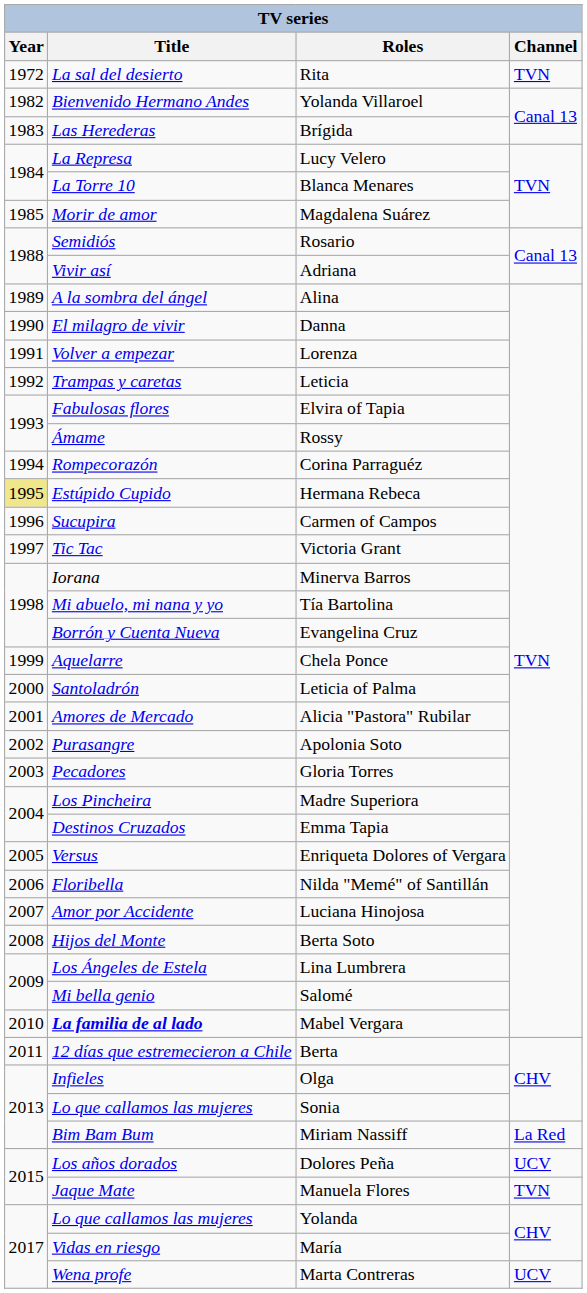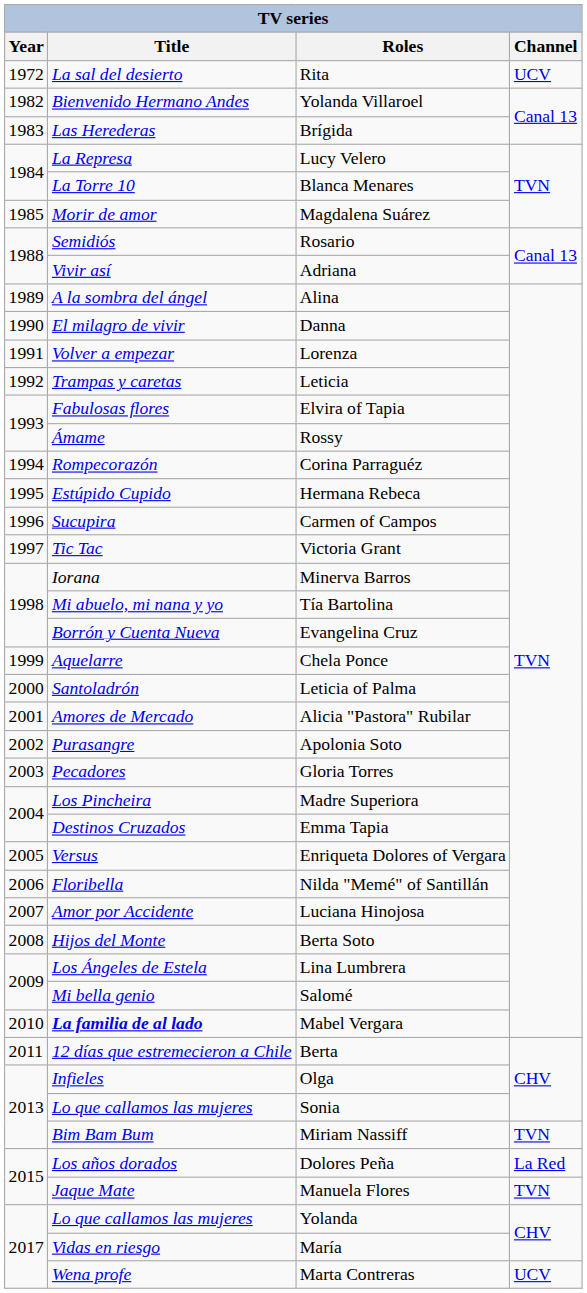 <table class="wikitable">
 <tr style="background:#ccc; text-align:center;">
 <th colspan="4" style="background: LightSteelBlue;">TV series</th>
 </tr>
 <tr style="background:#ccc; text-align:center;">
 <th>Year</th>
 <th>Title</th>
 <th>Roles</th>
 <th>Channel</th>
 </tr>
 <tr>
 <td>1972</td>
 <td><em><a href='#'>La sal del desierto</a></em></td>
 <td>Rita</td>
-<td><a href='#'>TVN</a></td>
+<td><a href='#'>UCV</a></td>
 </tr>
 <tr>
 <td>1982</td>
 <td><em><a href='#'>Bienvenido Hermano Andes</a></em></td>
 <td>Yolanda Villaroel</td>
 <td rowspan="2"><a href='#'>Canal 13</a></td>
 </tr>
 <tr>
 <td>1983</td>
 <td><em><a href='#'>Las Herederas</a></em></td>
 <td>Brígida</td>
 </tr>
 <tr>
 <td rowspan="2">1984</td>
 <td><em><a href='#'>La Represa</a></em></td>
 <td>Lucy Velero</td>
 <td rowspan="3"><a href='#'>TVN</a></td>
 </tr>
 <tr>
 <td><em><a href='#'>La Torre 10</a></em></td>
 <td>Blanca Menares</td>
 </tr>
 <tr>
 <td>1985</td>
 <td><em><a href='#'>Morir de amor</a></em></td>
 <td>Magdalena Suárez</td>
 </tr>
 <tr>
 <td rowspan="2">1988</td>
 <td><em><a href='#'>Semidiós</a></em></td>
 <td>Rosario</td>
 <td rowspan="2"><a href='#'>Canal 13</a></td>
 </tr>
 <tr>
 <td><em><a href='#'>Vivir así</a></em></td>
 <td>Adriana</td>
 </tr>
 <tr>
 <td>1989</td>
 <td><em><a href='#'>A la sombra del ángel</a></em></td>
 <td>Alina</td>
 <td rowspan="27"><a href='#'>TVN</a></td>
 </tr>
 <tr>
 <td>1990</td>
 <td><em><a href='#'>El milagro de vivir</a></em></td>
 <td>Danna</td>
 </tr>
 <tr>
 <td>1991</td>
 <td><em><a href='#'>Volver a empezar</a></em></td>
 <td>Lorenza</td>
 </tr>
 <tr>
 <td>1992</td>
 <td><em><a href='#'>Trampas y caretas</a></em></td>
 <td>Leticia</td>
 </tr>
 <tr>
 <td rowspan="2">1993</td>
 <td><em><a href='#'>Fabulosas flores</a></em></td>
 <td>Elvira of Tapia</td>
 </tr>
 <tr>
 <td><em><a href='#'>Ámame</a></em></td>
 <td>Rossy</td>
 </tr>
 <tr>
 <td>1994</td>
 <td><em><a href='#'>Rompecorazón</a></em></td>
 <td>Corina Parraguéz</td>
 </tr>
 <tr>
-<td style="background: khaki;">1995</td>
+<td>1995</td>
 <td><em><a href='#'>Estúpido Cupido</a></em></td>
 <td>Hermana Rebeca</td>
 </tr>
 <tr>
 <td>1996</td>
 <td><em><a href='#'>Sucupira</a></em></td>
 <td>Carmen of Campos</td>
 </tr>
 <tr>
 <td>1997</td>
 <td><em><a href='#'>Tic Tac</a></em></td>
 <td>Victoria Grant</td>
 </tr>
 <tr>
 <td rowspan="3">1998</td>
 <td><em>Iorana</em></td>
 <td>Minerva Barros</td>
 </tr>
 <tr>
 <td><em><a href='#'>Mi abuelo, mi nana y yo</a></em></td>
 <td>Tía Bartolina</td>
 </tr>
 <tr>
 <td><em><a href='#'>Borrón y Cuenta Nueva</a></em></td>
 <td>Evangelina Cruz</td>
 </tr>
 <tr>
 <td>1999</td>
 <td><em><a href='#'>Aquelarre</a></em></td>
 <td>Chela Ponce</td>
 </tr>
 <tr>
 <td>2000</td>
 <td><em><a href='#'>Santoladrón</a></em></td>
 <td>Leticia of Palma</td>
 </tr>
 <tr>
 <td>2001</td>
 <td><em><a href='#'>Amores de Mercado</a></em></td>
 <td>Alicia "Pastora" Rubilar</td>
 </tr>
 <tr>
 <td>2002</td>
 <td><em><a href='#'>Purasangre</a></em></td>
 <td>Apolonia Soto</td>
 </tr>
 <tr>
 <td>2003</td>
 <td><em><a href='#'>Pecadores</a></em></td>
 <td>Gloria Torres</td>
 </tr>
 <tr>
 <td rowspan="2">2004</td>
 <td><em><a href='#'>Los Pincheira</a></em></td>
 <td>Madre Superiora</td>
 </tr>
 <tr>
 <td><em><a href='#'>Destinos Cruzados</a></em></td>
 <td>Emma Tapia</td>
 </tr>
 <tr>
 <td>2005</td>
 <td><em><a href='#'>Versus</a></em></td>
 <td>Enriqueta Dolores of Vergara</td>
 </tr>
 <tr>
 <td>2006</td>
 <td><em><a href='#'>Floribella</a></em></td>
 <td>Nilda "Memé" of Santillán</td>
 </tr>
 <tr>
 <td>2007</td>
 <td><em><a href='#'>Amor por Accidente</a></em></td>
 <td>Luciana Hinojosa</td>
 </tr>
 <tr>
 <td>2008</td>
 <td><em><a href='#'>Hijos del Monte</a></em></td>
 <td>Berta Soto</td>
 </tr>
 <tr>
 <td rowspan="2">2009</td>
 <td><em><a href='#'>Los Ángeles de Estela</a></em></td>
 <td>Lina Lumbrera</td>
 </tr>
 <tr>
 <td><em><a href='#'>Mi bella genio</a></em></td>
 <td>Salomé</td>
 </tr>
 <tr>
 <td>2010</td>
 <td><strong><em><a href='#'>La familia de al lado</a></em></strong></td>
 <td>Mabel Vergara</td>
 </tr>
 <tr>
 <td>2011</td>
 <td><em><a href='#'>12 días que estremecieron a Chile</a></em></td>
 <td>Berta</td>
 <td rowspan="3"><a href='#'>CHV</a></td>
 </tr>
 <tr>
 <td rowspan="3">2013</td>
 <td><em><a href='#'>Infieles</a></em></td>
 <td>Olga</td>
 </tr>
 <tr>
 <td><em><a href='#'>Lo que callamos las mujeres</a></em></td>
 <td>Sonia</td>
 </tr>
 <tr>
 <td><em><a href='#'>Bim Bam Bum</a></em></td>
 <td>Miriam Nassiff</td>
-<td><a href='#'>La Red</a></td>
+<td><a href='#'>TVN</a></td>
 </tr>
 <tr>
 <td rowspan="2">2015</td>
 <td><em><a href='#'>Los años dorados</a></em></td>
 <td>Dolores Peña</td>
-<td><a href='#'>UCV</a></td>
+<td><a href='#'>La Red</a></td>
 </tr>
 <tr>
 <td><em><a href='#'>Jaque Mate</a></em></td>
 <td>Manuela Flores</td>
 <td><a href='#'>TVN</a></td>
 </tr>
 <tr>
 <td rowspan="3">2017</td>
 <td><em><a href='#'>Lo que callamos las mujeres</a></em></td>
 <td>Yolanda</td>
 <td rowspan="2"><a href='#'>CHV</a></td>
 </tr>
 <tr>
 <td><em><a href='#'>Vidas en riesgo</a></em></td>
 <td>María</td>
 </tr>
 <tr>
 <td><em><a href='#'>Wena profe</a></em></td>
 <td>Marta Contreras</td>
 <td><a href='#'>UCV</a></td>
 </tr>
 </table>
